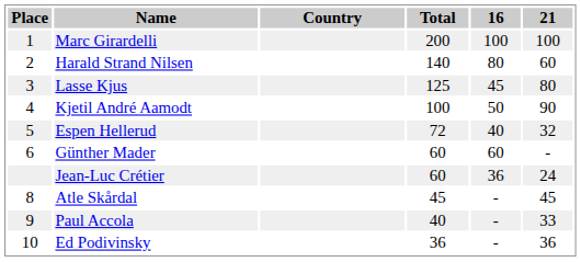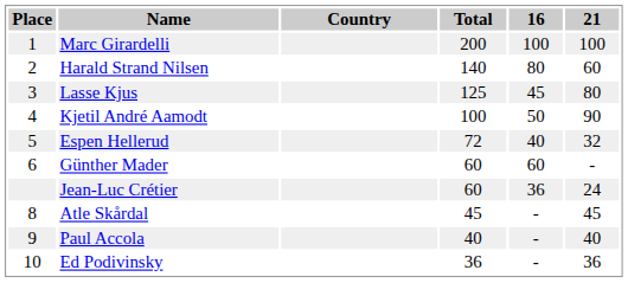 <table border="0" style="border: 1px solid #999; background-color:#FFFFFF; text-align:center; font-size:86%; line-height:15px;">
 <tr align="center" bgcolor="#CCCCCC">
 <th width=35>Place</th>
 <th width=170>Name</th>
 <th width=120>Country</th>
 <th width=50>Total</th>
 <th width=40>16</th>
 <th width=40>21</th>
 </tr>
 <tr bgcolor="#EFEFEF">
 <td>1</td>
 <td align="left"><a href='#'>Marc Girardelli</a></td>
 <td align="left"></td>
 <td>200</td>
 <td>100</td>
 <td>100</td>
 </tr>
 <tr>
 <td>2</td>
 <td align="left"><a href='#'>Harald Strand Nilsen</a></td>
 <td align="left"></td>
 <td>140</td>
 <td>80</td>
 <td>60</td>
 </tr>
 <tr bgcolor="#EFEFEF">
 <td>3</td>
 <td align="left"><a href='#'>Lasse Kjus</a></td>
 <td align="left"></td>
 <td>125</td>
 <td>45</td>
 <td>80</td>
 </tr>
 <tr>
 <td>4</td>
 <td align="left"><a href='#'>Kjetil André Aamodt</a></td>
 <td align="left"></td>
 <td>100</td>
 <td>50</td>
 <td>90</td>
 </tr>
 <tr bgcolor="#EFEFEF">
 <td>5</td>
 <td align="left"><a href='#'>Espen Hellerud</a></td>
 <td align="left"></td>
 <td>72</td>
 <td>40</td>
 <td>32</td>
 </tr>
 <tr>
 <td>6</td>
 <td align="left"><a href='#'>Günther Mader</a></td>
 <td align="left"></td>
 <td>60</td>
 <td>60</td>
 <td>-</td>
 </tr>
 <tr bgcolor="#EFEFEF">
 <td></td>
 <td align="left"><a href='#'>Jean-Luc Crétier</a></td>
 <td align="left"></td>
 <td>60</td>
 <td>36</td>
 <td>24</td>
 </tr>
 <tr>
 <td>8</td>
 <td align="left"><a href='#'>Atle Skårdal</a></td>
 <td align="left"></td>
 <td>45</td>
 <td>-</td>
 <td>45</td>
 </tr>
 <tr bgcolor="#EFEFEF">
 <td>9</td>
 <td align="left"><a href='#'>Paul Accola</a></td>
 <td align="left"></td>
 <td>40</td>
 <td>-</td>
-<td>33</td>
+<td>40</td>
 </tr>
 <tr>
 <td>10</td>
 <td align="left"><a href='#'>Ed Podivinsky</a></td>
 <td align="left"></td>
 <td>36</td>
 <td>-</td>
 <td>36</td>
 </tr>
 </table>
